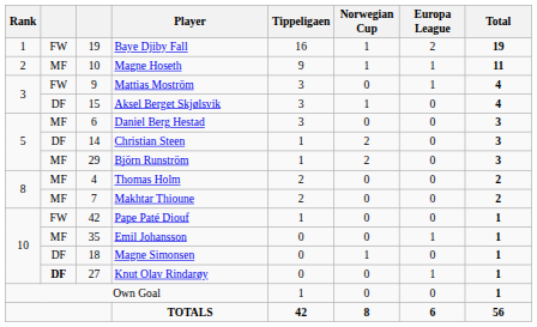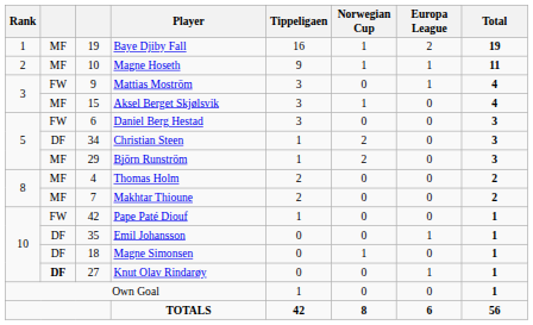 <table class="wikitable" style="font-size: 95%; text-align: center;">
 <tr>
 <th width=40>Rank</th>
 <th width=40></th>
 <th width=40></th>
 <th width=200>Player</th>
 <th width=80>Tippeligaen</th>
 <th width=80>Norwegian Cup</th>
 <th width=80>Europa League</th>
 <th width=80><strong>Total</strong></th>
 </tr>
 <tr>
 <td>1</td>
-<td>FW</td>
+<td>MF</td>
 <td>19</td>
 <td align=left> <a href='#'>Baye Djiby Fall</a></td>
 <td>16</td>
 <td>1</td>
 <td>2</td>
 <td><strong>19</strong></td>
 </tr>
 <tr>
 <td>2</td>
 <td>MF</td>
 <td>10</td>
 <td align=left> <a href='#'>Magne Hoseth</a></td>
 <td>9</td>
 <td>1</td>
 <td>1</td>
 <td><strong>11</strong></td>
 </tr>
 <tr>
 <td rowspan="2">3</td>
 <td>FW</td>
 <td>9</td>
 <td align=left> <a href='#'>Mattias Moström</a></td>
 <td>3</td>
 <td>0</td>
 <td>1</td>
 <td><strong>4</strong></td>
 </tr>
 <tr>
-<td>DF</td>
+<td>MF</td>
 <td>15</td>
 <td align=left> <a href='#'>Aksel Berget Skjølsvik</a></td>
 <td>3</td>
 <td>1</td>
 <td>0</td>
 <td><strong>4</strong></td>
 </tr>
 <tr>
 <td rowspan="3">5</td>
-<td>MF</td>
+<td>FW</td>
 <td>6</td>
 <td align=left> <a href='#'>Daniel Berg Hestad</a></td>
 <td>3</td>
 <td>0</td>
 <td>0</td>
 <td><strong>3</strong></td>
 </tr>
 <tr>
 <td>DF</td>
-<td>14</td>
+<td>34</td>
 <td align=left> <a href='#'>Christian Steen</a></td>
 <td>1</td>
 <td>2</td>
 <td>0</td>
 <td><strong>3</strong></td>
 </tr>
 <tr>
 <td>MF</td>
 <td>29</td>
 <td align=left> <a href='#'>Björn Runström</a></td>
 <td>1</td>
 <td>2</td>
 <td>0</td>
 <td><strong>3</strong></td>
 </tr>
 <tr>
 <td rowspan="2">8</td>
 <td>MF</td>
 <td>4</td>
 <td align=left> <a href='#'>Thomas Holm</a></td>
 <td>2</td>
 <td>0</td>
 <td>0</td>
 <td><strong>2</strong></td>
 </tr>
 <tr>
 <td>MF</td>
 <td>7</td>
 <td align=left> <a href='#'>Makhtar Thioune</a></td>
 <td>2</td>
 <td>0</td>
 <td>0</td>
 <td><strong>2</strong></td>
 </tr>
 <tr>
 <td rowspan="4">10</td>
 <td>FW</td>
 <td>42</td>
 <td align=left> <a href='#'>Pape Paté Diouf</a></td>
 <td>1</td>
 <td>0</td>
 <td>0</td>
 <td><strong>1</strong></td>
 </tr>
 <tr>
-<td>MF</td>
+<td>DF</td>
 <td>35</td>
 <td align=left> <a href='#'>Emil Johansson</a></td>
 <td>0</td>
 <td>0</td>
 <td>1</td>
 <td><strong>1</strong></td>
 </tr>
 <tr>
 <td>DF</td>
 <td>18</td>
 <td align=left> <a href='#'>Magne Simonsen</a></td>
 <td>0</td>
 <td>1</td>
 <td>0</td>
 <td><strong>1</strong></td>
 </tr>
 <tr>
 <td><strong>DF</strong></td>
 <td>27</td>
 <td align=left> <a href='#'>Knut Olav Rindarøy</a></td>
 <td>0</td>
 <td>0</td>
 <td>1</td>
 <td><strong>1</strong></td>
 </tr>
 <tr>
 <td colspan="4">Own Goal</td>
 <td>1</td>
 <td>0</td>
 <td>0</td>
 <td><strong>1</strong></td>
 </tr>
 <tr>
 <td colspan="3"></td>
 <td><strong>TOTALS</strong></td>
 <td><strong>42</strong></td>
 <td><strong>8</strong></td>
 <td><strong>6</strong></td>
 <td><strong>56</strong></td>
 </tr>
 </table>
